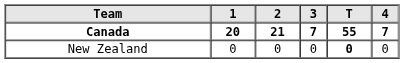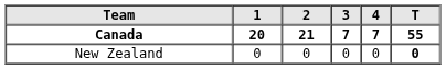 <table border=1 cellspacing=0 width=425 style="margin-left:3em;">
 <tr style="text-align:center; background-color:#e6e6e6;">
 <th>Team</th>
 <th>1</th>
 <th>2</th>
 <th>3</th>
+<th>4</th>
 <th>T</th>
-<th>4</th>
 </tr>
 <tr style="text-align:center">
 <th> Canada</th>
 <td><strong>20</strong></td>
 <td><strong>21</strong></td>
 <td><strong>7</strong></td>
+<td><strong>7</strong></td>
 <th>55</th>
-<td><strong>7</strong></td>
 </tr>
 <tr style="text-align:center">
 <td> New Zealand</td>
 <td>0</td>
 <td>0</td>
 <td>0</td>
+<td>0</td>
 <th>0</th>
-<td>0</td>
 </tr>
 </table>
